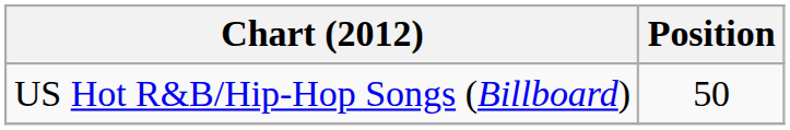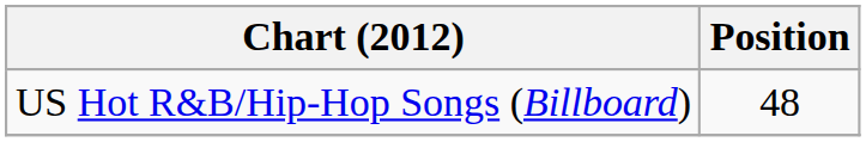 <table class="wikitable">
 <tr>
 <th scope="col">Chart (2012)</th>
 <th scope="col">Position</th>
 </tr>
 <tr>
 <td>US <a href='#'>Hot R&B/Hip-Hop Songs</a> (<em><a href='#'>Billboard</a></em>)</td>
-<td style="text-align:center;">50</td>
+<td style="text-align:center;">48</td>
 </tr>
 <tr>
 </tr>
 </table>
